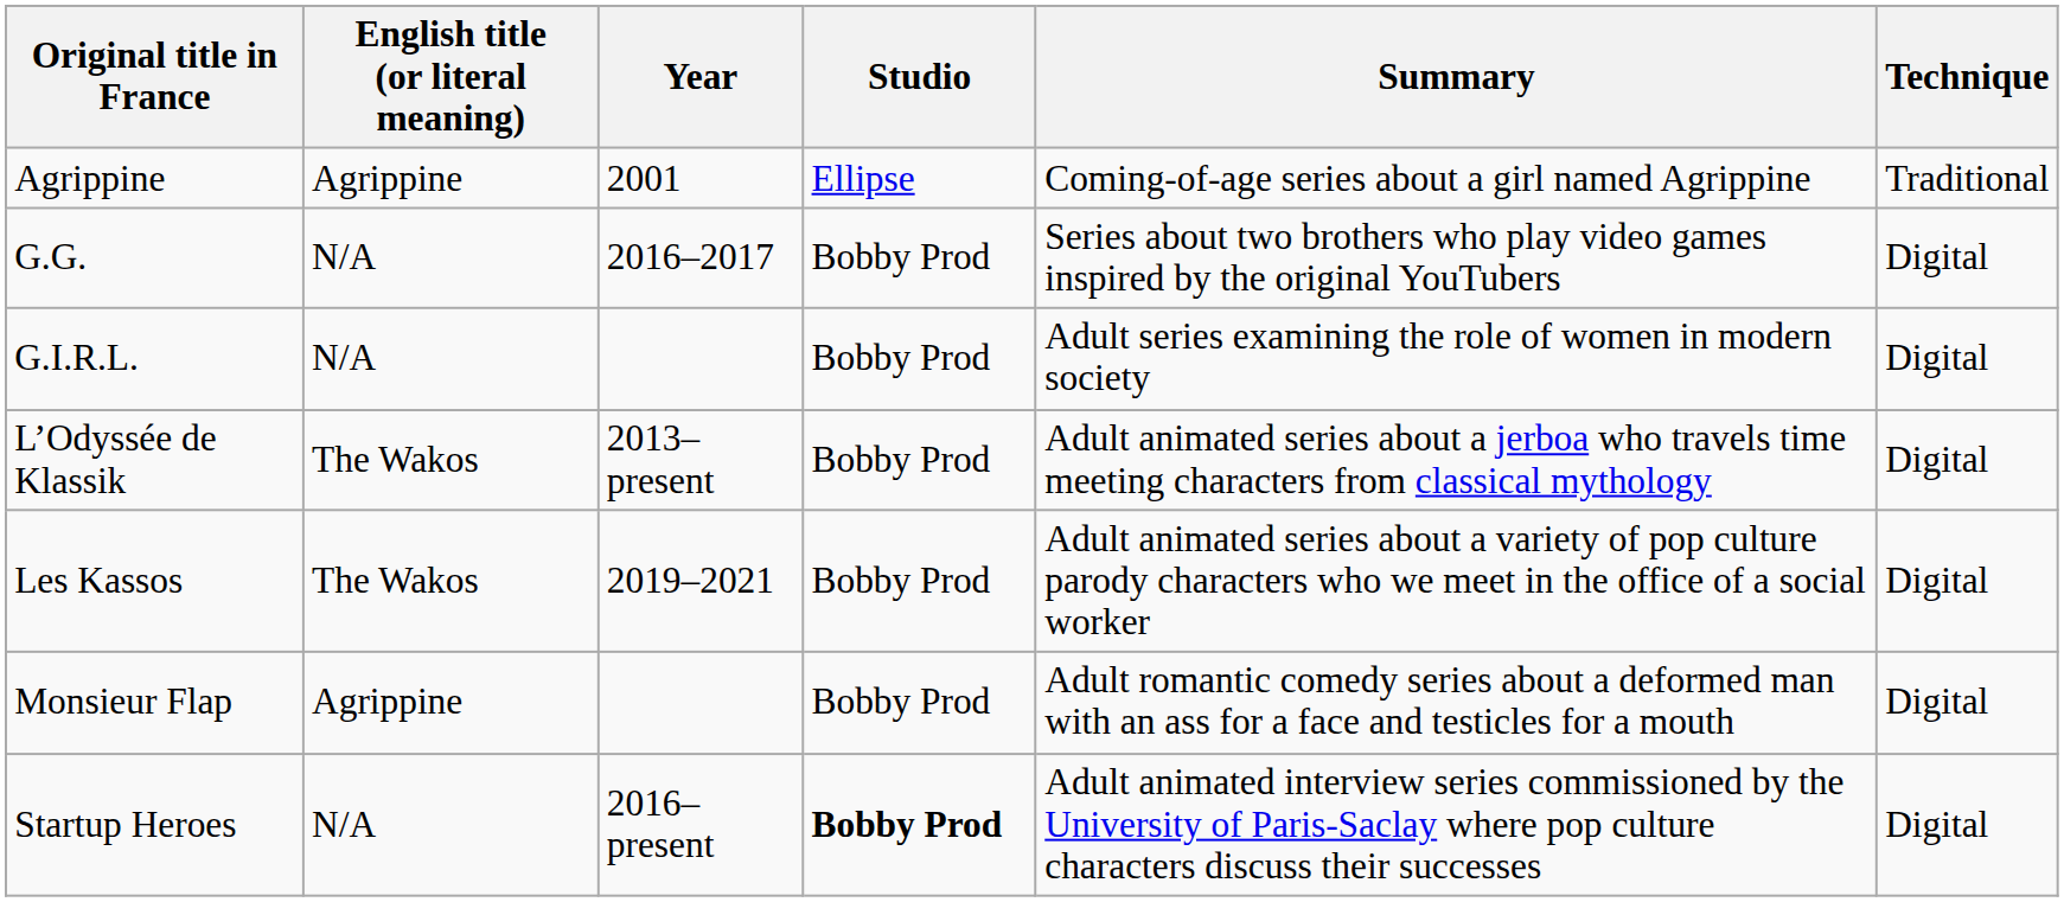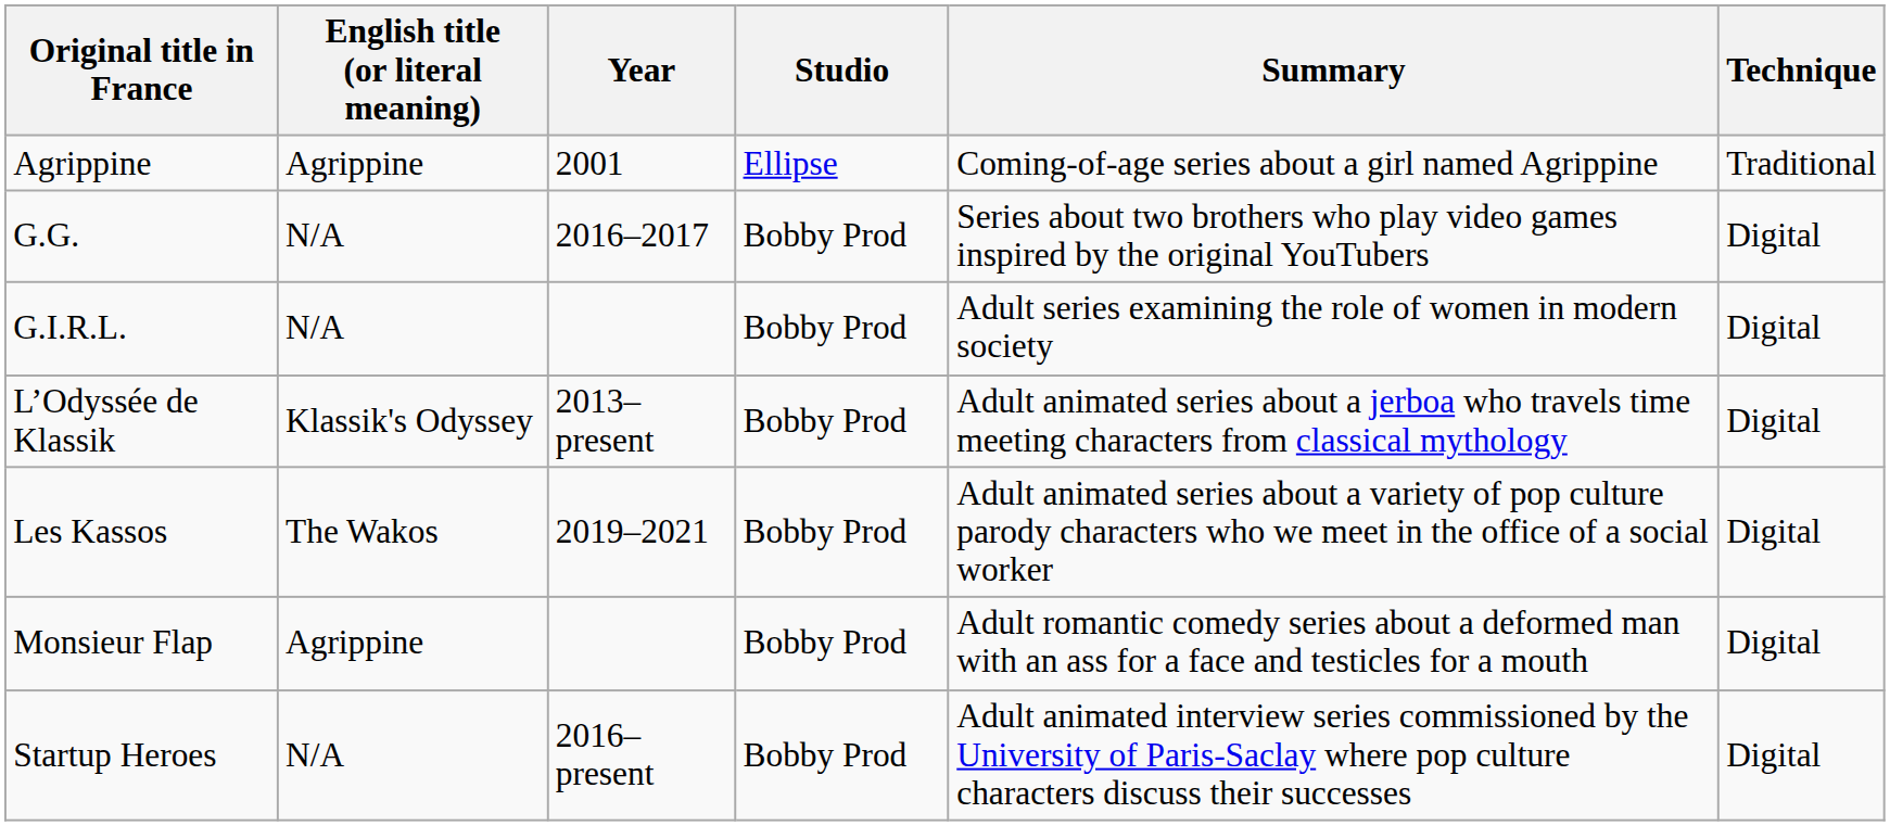 <table class="wikitable sortable" style="width:100%;">
 <tr>
 <th style="width:150px;">Original title in France</th>
 <th style="width:150px;">English title<br>(or literal meaning)</th>
 <th style="width:100px;">Year</th>
 <th style="width:120px;">Studio</th>
 <th style="width:500px;">Summary</th>
 <th>Technique</th>
 </tr>
 <tr>
 <td>Agrippine</td>
 <td>Agrippine</td>
 <td>2001</td>
 <td><a href='#'>Ellipse</a></td>
 <td>Coming-of-age series about a girl named Agrippine</td>
 <td>Traditional</td>
 </tr>
 <tr>
 <td>G.G.</td>
 <td>N/A</td>
 <td>2016–2017</td>
 <td>Bobby Prod</td>
 <td>Series about two brothers who play video games inspired by the original YouTubers</td>
 <td>Digital</td>
 </tr>
 <tr>
 <td>G.I.R.L.</td>
 <td>N/A</td>
 <td></td>
 <td>Bobby Prod</td>
 <td>Adult series examining the role of women in modern society</td>
 <td>Digital</td>
 </tr>
 <tr>
 <td>L’Odyssée de Klassik</td>
-<td>The Wakos</td>
+<td>Klassik's Odyssey</td>
 <td>2013–present</td>
 <td>Bobby Prod</td>
 <td>Adult animated series about a <a href='#'>jerboa</a> who travels time meeting characters from <a href='#'>classical mythology</a></td>
 <td>Digital</td>
 </tr>
 <tr>
 <td>Les Kassos</td>
 <td>The Wakos</td>
 <td>2019–2021</td>
 <td>Bobby Prod</td>
 <td>Adult animated series about a variety of pop culture parody characters who we meet in the office of a social worker</td>
 <td>Digital</td>
 </tr>
 <tr>
 <td>Monsieur Flap</td>
 <td>Agrippine</td>
 <td></td>
 <td>Bobby Prod</td>
 <td>Adult romantic comedy series about a deformed man with an ass for a face and testicles for a mouth</td>
 <td>Digital</td>
 </tr>
 <tr>
 <td>Startup Heroes</td>
 <td>N/A</td>
 <td>2016–present</td>
-<td><strong>Bobby Prod</strong></td>
+<td>Bobby Prod</td>
 <td>Adult animated interview series commissioned by the <a href='#'>University of Paris-Saclay</a> where pop culture characters discuss their successes</td>
 <td>Digital</td>
 </tr>
 </table>
